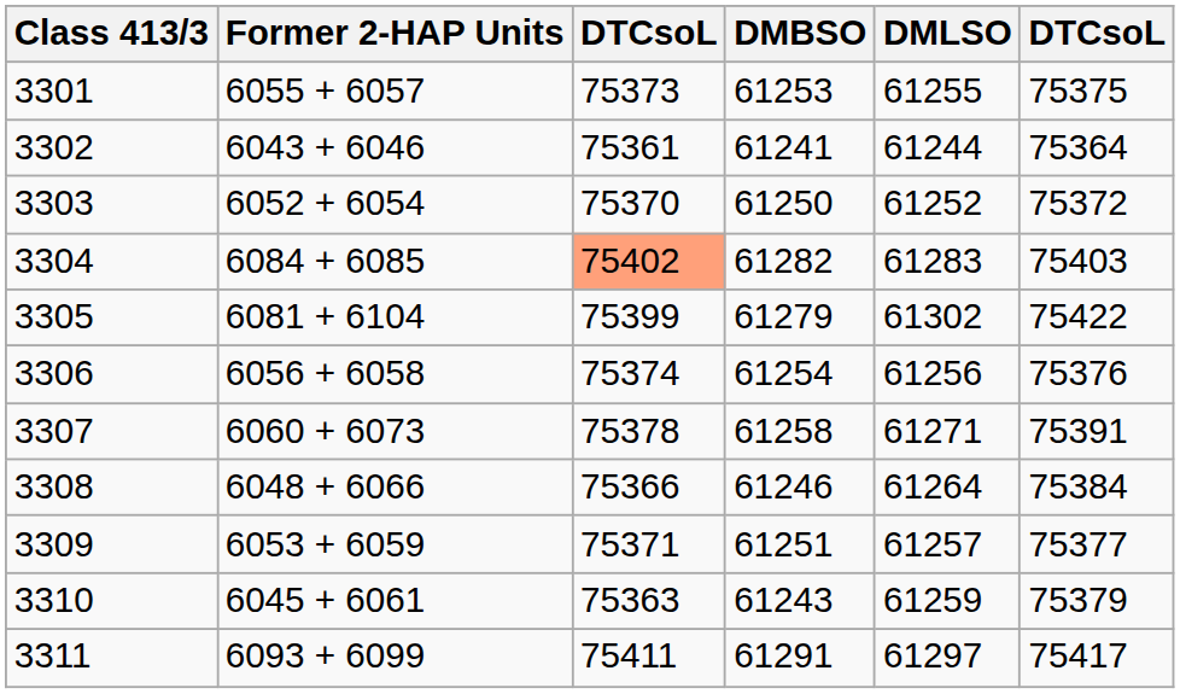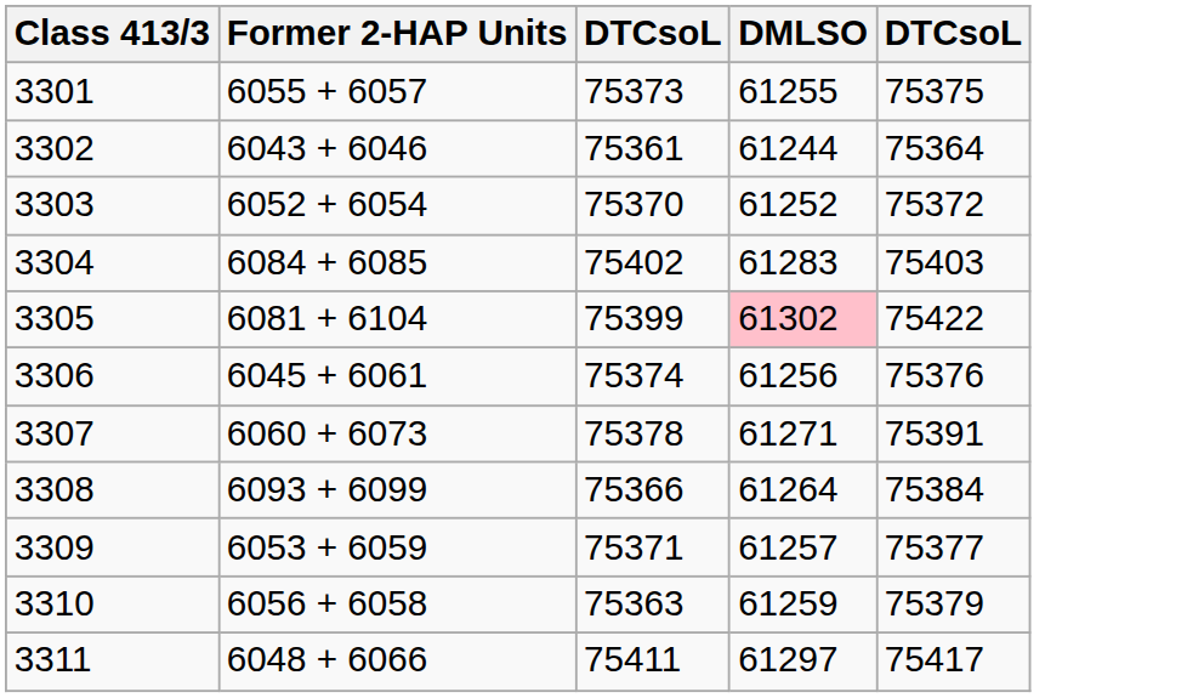 <table class=wikitable>
 <tr>
 <th>Class 413/3</th>
 <th>Former 2-HAP Units</th>
 <th>DTCsoL</th>
-<th>DMBSO</th>
 <th>DMLSO</th>
 <th>DTCsoL</th>
 </tr>
 <tr>
 <td>3301</td>
 <td>6055 + 6057</td>
 <td>75373</td>
-<td>61253</td>
 <td>61255</td>
 <td>75375</td>
 </tr>
 <tr>
 <td>3302</td>
 <td>6043 + 6046</td>
 <td>75361</td>
-<td>61241</td>
 <td>61244</td>
 <td>75364</td>
 </tr>
 <tr>
 <td>3303</td>
 <td>6052 + 6054</td>
 <td>75370</td>
-<td>61250</td>
 <td>61252</td>
 <td>75372</td>
 </tr>
 <tr>
 <td>3304</td>
 <td>6084 + 6085</td>
-<td style="background: lightsalmon;">75402</td>
-<td>61282</td>
+<td>75402</td>
 <td>61283</td>
 <td>75403</td>
 </tr>
 <tr>
 <td>3305</td>
 <td>6081 + 6104</td>
 <td>75399</td>
-<td>61279</td>
-<td>61302</td>
+<td style="background: pink;">61302</td>
 <td>75422</td>
 </tr>
 <tr>
 <td>3306</td>
-<td>6056 + 6058</td>
+<td>6045 + 6061</td>
 <td>75374</td>
-<td>61254</td>
 <td>61256</td>
 <td>75376</td>
 </tr>
 <tr>
 <td>3307</td>
 <td>6060 + 6073</td>
 <td>75378</td>
-<td>61258</td>
 <td>61271</td>
 <td>75391</td>
 </tr>
 <tr>
 <td>3308</td>
-<td>6048 + 6066</td>
+<td>6093 + 6099</td>
 <td>75366</td>
-<td>61246</td>
 <td>61264</td>
 <td>75384</td>
 </tr>
 <tr>
 <td>3309</td>
 <td>6053 + 6059</td>
 <td>75371</td>
-<td>61251</td>
 <td>61257</td>
 <td>75377</td>
 </tr>
 <tr>
 <td>3310</td>
-<td>6045 + 6061</td>
+<td>6056 + 6058</td>
 <td>75363</td>
-<td>61243</td>
 <td>61259</td>
 <td>75379</td>
 </tr>
 <tr>
 <td>3311</td>
-<td>6093 + 6099</td>
+<td>6048 + 6066</td>
 <td>75411</td>
-<td>61291</td>
 <td>61297</td>
 <td>75417</td>
 </tr>
 </table>
